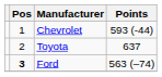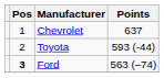 <table class="wikitable" style="font-size: 95%;">
 <tr>
 <th></th>
 <th>Pos</th>
 <th>Manufacturer</th>
 <th>Points</th>
 </tr>
 <tr>
 <td align="left"></td>
 <td style="text-align:center;">1</td>
 <td><a href='#'>Chevrolet</a></td>
-<td style="text-align:center;">593 (-44)</td>
+<td style="text-align:center;">637</td>
 </tr>
 <tr>
 <td align="left"></td>
 <td style="text-align:center;">2</td>
 <td><a href='#'>Toyota</a></td>
-<td style="text-align:center;">637</td>
+<td style="text-align:center;">593 (-44)</td>
 </tr>
 <tr>
 <td align="left"></td>
 <td style="text-align:center;"><strong>3</strong></td>
 <td><a href='#'>Ford</a></td>
 <td style="text-align:center;">563 (–74)</td>
 </tr>
 <tr class="sortbottom">
 </tr>
 </table>
